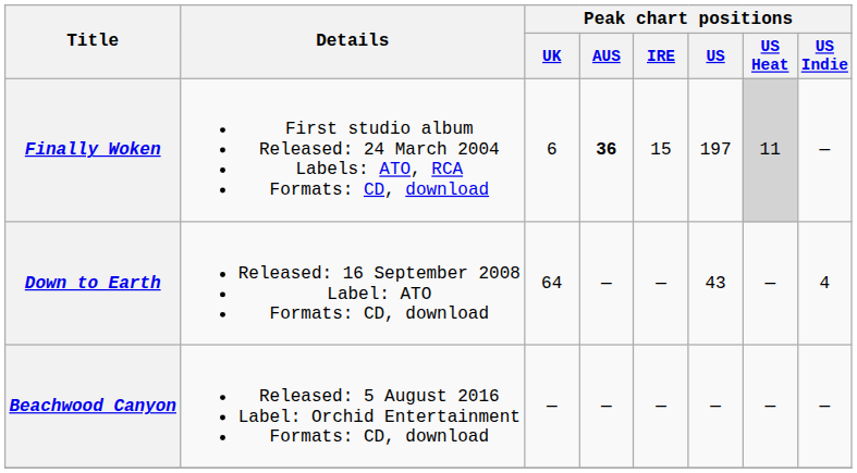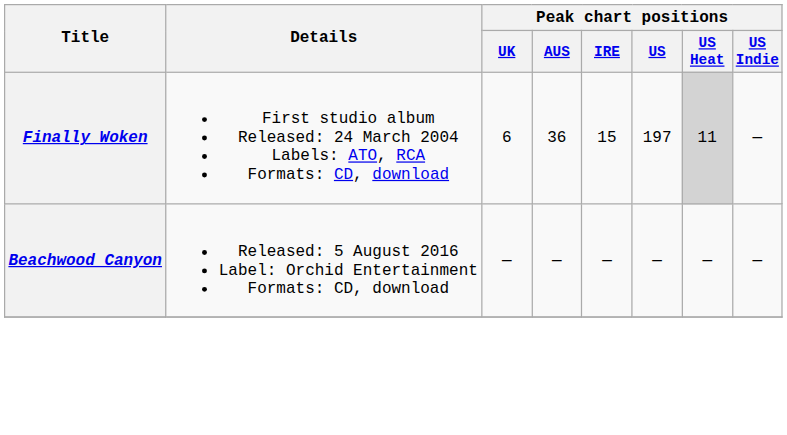 <table class="wikitable plainrowheaders" style="text-align:center">
 <tr>
 <th rowspan="2">Title</th>
 <th rowspan="2">Details</th>
 <th colspan="6">Peak chart positions</th>
 </tr>
 <tr>
 <th scope="col" style="width:3em;font-size:90%;"><a href='#'>UK</a><br></th>
 <th scope="col" style="width:3em;font-size:90%;"><a href='#'>AUS</a><br></th>
 <th scope="col" style="width:3em;font-size:90%;"><a href='#'>IRE</a><br></th>
 <th scope="col" style="width:3em;font-size:90%;"><a href='#'>US</a><br></th>
 <th scope="col" style="width:3em;font-size:90%;"><a href='#'>US <br> Heat</a></th>
 <th scope="col" style="width:3em;font-size:90%;"><a href='#'>US <br> Indie</a></th>
 </tr>
 <tr>
 <th scope="row"><em><a href='#'>Finally Woken</a></em></th>
 <td><br><ul><li>First studio album</li><li>Released: 24 March 2004</li><li>Labels: <a href='#'>ATO</a>, <a href='#'>RCA</a></li><li>Formats: <a href='#'>CD</a>, <a href='#'>download</a></li></ul></td>
 <td>6</td>
-<td><strong>36</strong></td>
+<td>36</td>
 <td>15</td>
 <td>197</td>
 <td style="background: lightgrey;">11</td>
 <td>—</td>
-</tr>
-<tr>
-<th scope="row"><em><a href='#'>Down to Earth</a></em></th>
-<td><br><ul><li>Released: 16 September 2008 </li><li>Label: ATO</li><li>Formats: CD, download</li></ul></td>
-<td>64</td>
-<td>—</td>
-<td>—</td>
-<td>43</td>
-<td>—</td>
-<td>4</td>
 </tr>
 <tr>
 <th scope="row"><em><a href='#'>Beachwood Canyon</a></em></th>
 <td><br><ul><li>Released: 5 August 2016</li><li>Label: Orchid Entertainment</li><li>Formats: CD, download</li></ul></td>
 <td>—</td>
 <td>—</td>
 <td>—</td>
 <td>—</td>
 <td>—</td>
 <td>—</td>
 </tr>
 <tr>
 </tr>
 </table>
